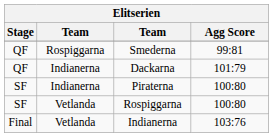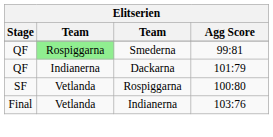 <table class="wikitable">
 <tr>
 <th colspan="4">Elitserien</th>
 </tr>
 <tr>
 <th width=20>Stage</th>
 <th width=100>Team</th>
 <th width=100>Team</th>
 <th width=100>Agg Score</th>
 </tr>
 <tr>
 </tr>
 <tr align=center>
 <td>QF</td>
-<td>Rospiggarna</td>
+<td style="background: lightgreen;">Rospiggarna</td>
 <td>Smederna</td>
 <td>99:81</td>
 </tr>
 <tr align=center>
 <td>QF</td>
 <td>Indianerna</td>
 <td>Dackarna</td>
 <td>101:79</td>
-</tr>
-<tr align=center>
-<td>SF</td>
-<td>Indianerna</td>
-<td>Piraterna</td>
-<td>100:80</td>
 </tr>
 <tr align=center>
 <td>SF</td>
 <td>Vetlanda</td>
 <td>Rospiggarna</td>
 <td>100:80</td>
 </tr>
 <tr align=center>
 <td>Final</td>
 <td>Vetlanda</td>
 <td>Indianerna</td>
 <td>103:76</td>
 </tr>
 </table>
